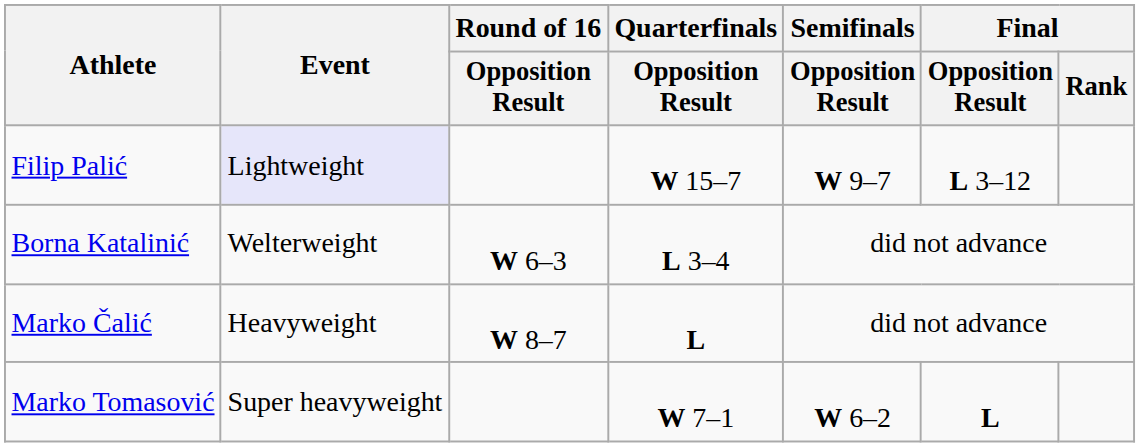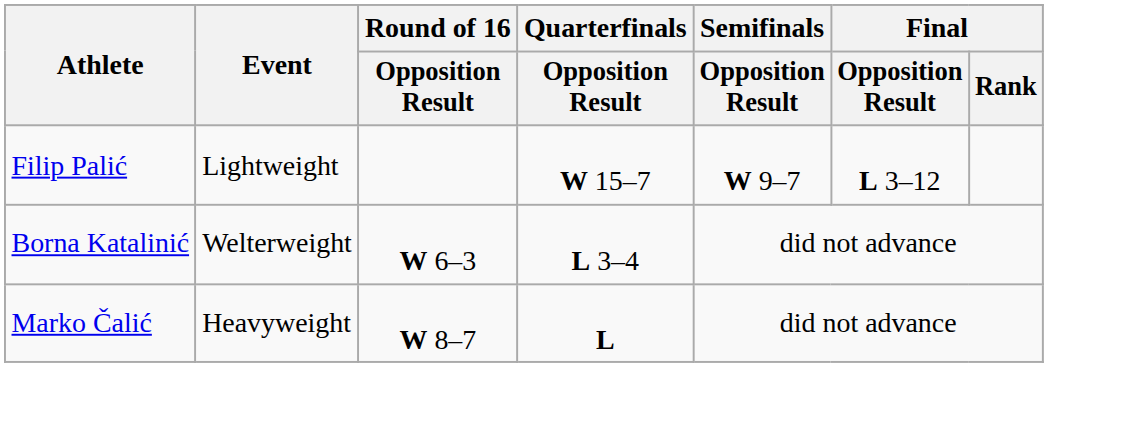 <table class="wikitable" style="font-size:90%">
 <tr>
 <th rowspan=2>Athlete</th>
 <th rowspan=2>Event</th>
 <th>Round of 16</th>
 <th>Quarterfinals</th>
 <th>Semifinals</th>
 <th colspan=2>Final</th>
 </tr>
 <tr style="font-size:95%">
 <th>Opposition<br>Result</th>
 <th>Opposition<br>Result</th>
 <th>Opposition<br>Result</th>
 <th>Opposition<br>Result</th>
 <th>Rank</th>
 </tr>
 <tr align=center>
 <td align=left><a href='#'>Filip Palić</a></td>
-<td align=left style="background: lavender;">Lightweight</td>
+<td align=left>Lightweight</td>
 <td></td>
 <td><br><strong>W</strong> 15–7</td>
 <td><br><strong>W</strong> 9–7</td>
 <td><br><strong>L</strong> 3–12</td>
 <td></td>
 </tr>
 <tr align=center>
 <td align=left><a href='#'>Borna Katalinić</a></td>
 <td align=left>Welterweight</td>
 <td><br><strong>W</strong> 6–3</td>
 <td><br><strong>L</strong> 3–4</td>
 <td colspan=3>did not advance</td>
 </tr>
 <tr align=center>
 <td align=left><a href='#'>Marko Čalić</a></td>
 <td align=left>Heavyweight</td>
 <td><br><strong>W</strong> 8–7</td>
 <td><br><strong>L</strong> </td>
 <td colspan=3>did not advance</td>
 </tr>
-<tr align=center>
-<td align=left><a href='#'>Marko Tomasović</a></td>
-<td align=left>Super heavyweight</td>
-<td></td>
-<td><br><strong>W</strong> 7–1</td>
-<td><br><strong>W</strong> 6–2</td>
-<td><br><strong>L</strong> </td>
-<td></td>
-</tr>
 </table>
